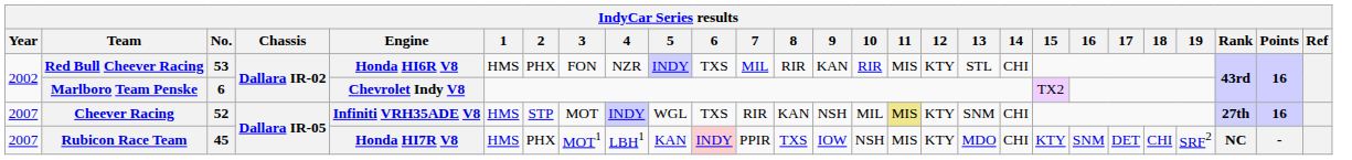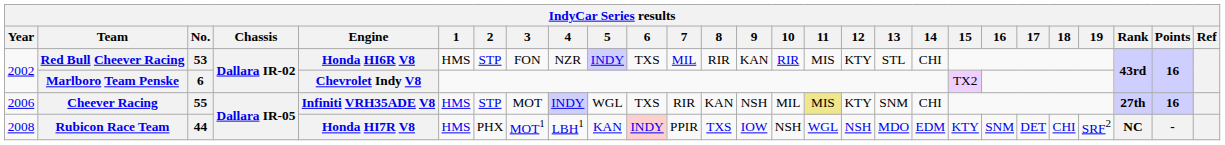 <table class="wikitable" style="text-align:center; font-size:85%">
 <tr>
 <th colspan=47><a href='#'>IndyCar Series</a> results</th>
 </tr>
 <tr>
 <th>Year</th>
 <th>Team</th>
 <th>No.</th>
 <th>Chassis</th>
 <th>Engine</th>
 <th>1</th>
 <th>2</th>
 <th>3</th>
 <th>4</th>
 <th>5</th>
 <th>6</th>
 <th>7</th>
 <th>8</th>
 <th>9</th>
 <th>10</th>
 <th>11</th>
 <th>12</th>
 <th>13</th>
 <th>14</th>
 <th>15</th>
 <th>16</th>
 <th>17</th>
 <th>18</th>
 <th>19</th>
 <th>Rank</th>
 <th>Points</th>
 <th>Ref</th>
 </tr>
 <tr>
 <td rowspan=2><a href='#'>2002</a></td>
 <th nowrap><a href='#'>Red Bull</a> <a href='#'>Cheever Racing</a></th>
 <th>53</th>
 <th rowspan=2 nowrap><a href='#'>Dallara</a> IR-02</th>
 <th><a href='#'>Honda</a> <a href='#'>HI6R</a> <a href='#'>V8</a></th>
 <td>HMS</td>
-<td>PHX</td>
+<td><a href='#'>STP</a></td>
 <td>FON</td>
 <td>NZR</td>
 <td style="background:#CFCFFF;"><a href='#'>INDY</a><br></td>
 <td>TXS</td>
 <td><a href='#'>MIL</a></td>
 <td>RIR</td>
 <td>KAN</td>
 <td><a href='#'>RIR</a></td>
 <td>MIS</td>
 <td>KTY</td>
 <td>STL</td>
 <td>CHI</td>
 <td colspan=5></td>
 <td rowspan=2 style="background:#CFCFFF;"><strong>43rd</strong></td>
 <td rowspan=2 style="background:#CFCFFF;"><strong>16</strong></td>
 <th rowspan=2></th>
 </tr>
 <tr>
 <th nowrap><a href='#'>Marlboro</a> <a href='#'>Team Penske</a></th>
 <th>6</th>
 <th nowrap><a href='#'>Chevrolet</a> Indy <a href='#'>V8</a></th>
 <td colspan=14></td>
 <td style="background:#EFCFFF;">TX2<br></td>
 <td colspan=4></td>
 </tr>
 <tr>
-<td><a href='#'>2007</a></td>
+<td><a href='#'>2006</a></td>
 <th nowrap><a href='#'>Cheever Racing</a></th>
-<th>52</th>
+<th>55</th>
 <th rowspan=2 nowrap><a href='#'>Dallara</a> IR-05</th>
 <th nowrap><a href='#'>Infiniti</a> <a href='#'>VRH35ADE</a> <a href='#'>V8</a></th>
 <td><a href='#'>HMS</a></td>
 <td><a href='#'>STP</a></td>
 <td>MOT</td>
 <td style="background:#CFCFFF;"><a href='#'>INDY</a><br></td>
 <td>WGL</td>
 <td>TXS</td>
 <td>RIR</td>
 <td>KAN</td>
 <td>NSH</td>
 <td>MIL</td>
 <td style="background: khaki;">MIS</td>
 <td>KTY</td>
 <td>SNM</td>
 <td>CHI</td>
 <td colspan=5></td>
 <th style="background:#CFCFFF;"><strong>27th</strong></th>
 <th style="background:#CFCFFF;"><strong>16</strong></th>
 <th></th>
 </tr>
 <tr>
-<td><a href='#'>2007</a></td>
+<td><a href='#'>2008</a></td>
 <th nowrap><a href='#'>Rubicon Race Team</a></th>
-<th>45</th>
+<th>44</th>
 <th nowrap><a href='#'>Honda</a> <a href='#'>HI7R</a> <a href='#'>V8</a></th>
 <td><a href='#'>HMS</a></td>
 <td>PHX</td>
 <td><a href='#'>MOT</a><sup>1</sup></td>
 <td><a href='#'>LBH</a><sup>1</sup></td>
 <td><a href='#'>KAN</a></td>
 <td style="background:#FFCFCF;"><a href='#'>INDY</a><br></td>
 <td>PPIR</td>
 <td><a href='#'>TXS</a></td>
 <td><a href='#'>IOW</a></td>
 <td>NSH</td>
-<td>MIS</td>
-<td>KTY</td>
+<td><a href='#'>WGL</a></td>
+<td><a href='#'>NSH</a></td>
 <td><a href='#'>MDO</a></td>
-<td>CHI</td>
+<td><a href='#'>EDM</a></td>
 <td><a href='#'>KTY</a></td>
 <td><a href='#'>SNM</a></td>
 <td><a href='#'>DET</a></td>
 <td><a href='#'>CHI</a></td>
 <td><a href='#'>SRF</a><sup>2</sup></td>
 <th>NC</th>
 <th>-</th>
 <th></th>
 </tr>
 </table>
